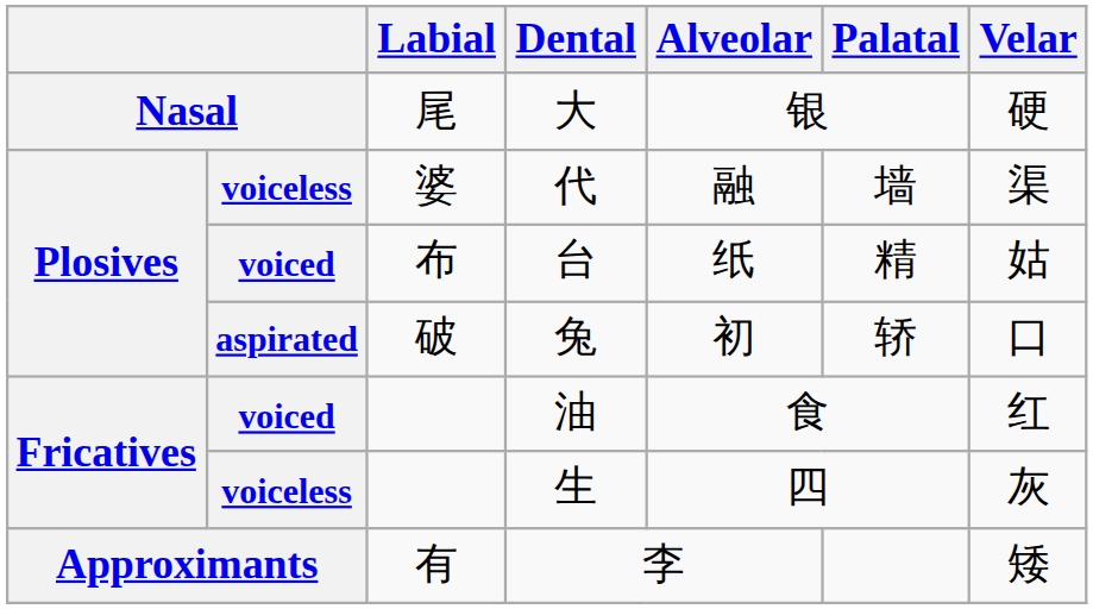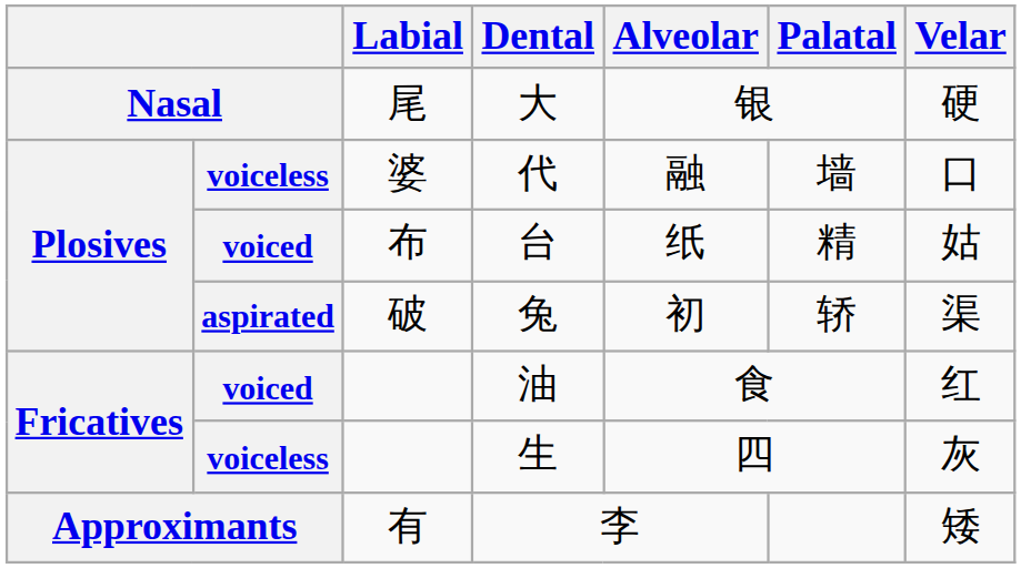 <table class="wikitable" style="text-align:center; margin:1em auto 1em auto">
 <tr>
 <th colspan="2"> </th>
 <th><a href='#'>Labial</a></th>
 <th><a href='#'>Dental</a></th>
 <th><a href='#'>Alveolar</a></th>
 <th><a href='#'>Palatal</a></th>
 <th><a href='#'>Velar</a></th>
 </tr>
 <tr>
 <th colspan="2"><a href='#'>Nasal</a></th>
 <td> 尾</td>
 <td> 大</td>
 <td colspan="2"> 银</td>
 <td> 硬</td>
 </tr>
 <tr>
 <th rowspan="3"><a href='#'>Plosives</a></th>
 <th><small><a href='#'>voiceless</a></small></th>
 <td> 婆</td>
 <td> 代</td>
 <td> 融</td>
 <td> 墙</td>
-<td> 渠</td>
+<td> 口</td>
 </tr>
 <tr>
 <th><a href='#'><small>voiced</small></a></th>
 <td> 布</td>
 <td> 台</td>
 <td> 纸</td>
 <td> 精</td>
 <td> 姑</td>
 </tr>
 <tr>
 <th><small><a href='#'>aspirated</a></small></th>
 <td> 破</td>
 <td> 兔</td>
 <td> 初</td>
 <td> 轿</td>
-<td> 口</td>
+<td> 渠</td>
 </tr>
 <tr>
 <th rowspan="2"><a href='#'>Fricatives</a></th>
 <th><a href='#'><small>voiced</small></a></th>
 <td></td>
 <td> 油</td>
 <td colspan="2"> 食</td>
 <td> 红</td>
 </tr>
 <tr>
 <th><a href='#'><small>voiceless</small></a></th>
 <td></td>
 <td> 生</td>
 <td colspan="2"> 四</td>
 <td> 灰</td>
 </tr>
 <tr>
 <th colspan="2"><a href='#'>Approximants</a></th>
 <td> 有</td>
 <td colspan="2"> 李</td>
 <td></td>
 <td> 矮</td>
 </tr>
 </table>
